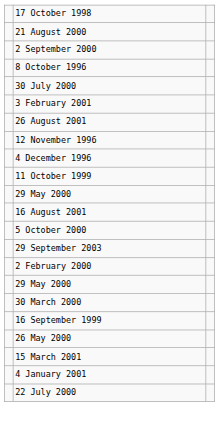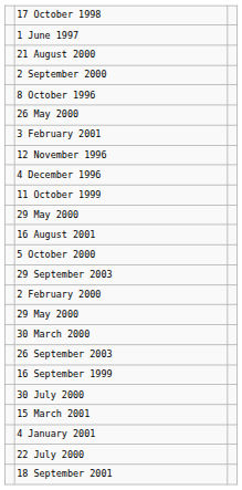 <table class="wikitable" style="font-size: 89%; float: left; width: 25em; margin-right: 1em; line-height: 1.65em">
 <tr>
 <td></td>
 <td>17 October 1998</td>
+<td></td>
+</tr>
+<tr>
+<td></td>
+<td>1 June 1997</td>
 <td></td>
 </tr>
 <tr>
 <td></td>
 <td>21 August 2000</td>
 <td></td>
 </tr>
 <tr>
 <td></td>
 <td>2 September 2000</td>
 <td></td>
 </tr>
 <tr>
 <td></td>
 <td>8 October 1996</td>
 <td></td>
 </tr>
 <tr>
 <td></td>
-<td>30 July 2000</td>
+<td>26 May 2000</td>
 <td></td>
 </tr>
 <tr>
 <td></td>
 <td>3 February 2001</td>
-<td></td>
-</tr>
-<tr>
-<td></td>
-<td>26 August 2001</td>
 <td></td>
 </tr>
 <tr>
 <td></td>
 <td>12 November 1996</td>
 <td></td>
 </tr>
 <tr>
 <td></td>
 <td>4 December 1996</td>
 <td></td>
 </tr>
 <tr>
 <td></td>
 <td>11 October 1999</td>
 <td></td>
 </tr>
 <tr>
 <td></td>
 <td>29 May 2000</td>
 <td></td>
 </tr>
 <tr>
 <td></td>
 <td>16 August 2001</td>
 <td></td>
 </tr>
 <tr>
 <td></td>
 <td>5 October 2000</td>
 <td></td>
 </tr>
 <tr>
 <td></td>
 <td>29 September 2003</td>
 <td></td>
 </tr>
 <tr>
 <td></td>
 <td>2 February 2000</td>
 <td></td>
 </tr>
 <tr>
 <td></td>
 <td>29 May 2000</td>
 <td></td>
 </tr>
 <tr>
 <td></td>
 <td>30 March 2000</td>
 <td></td>
 </tr>
 <tr>
 <td></td>
+<td>26 September 2003</td>
+<td></td>
+</tr>
+<tr>
+<td></td>
 <td>16 September 1999</td>
 <td></td>
 </tr>
 <tr>
 <td></td>
-<td>26 May 2000</td>
+<td>30 July 2000</td>
 <td></td>
 </tr>
 <tr>
 <td></td>
 <td>15 March 2001</td>
 <td></td>
 </tr>
 <tr>
 <td></td>
 <td>4 January 2001</td>
 <td></td>
 </tr>
 <tr>
 <td></td>
 <td>22 July 2000</td>
 <td></td>
 </tr>
+<tr>
+<td></td>
+<td>18 September 2001</td>
+<td></td>
+</tr>
 </table>
